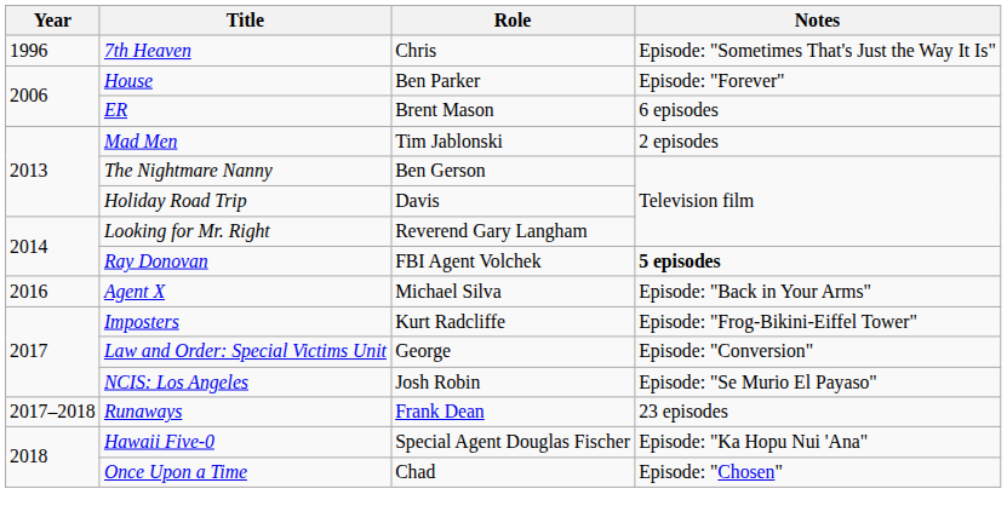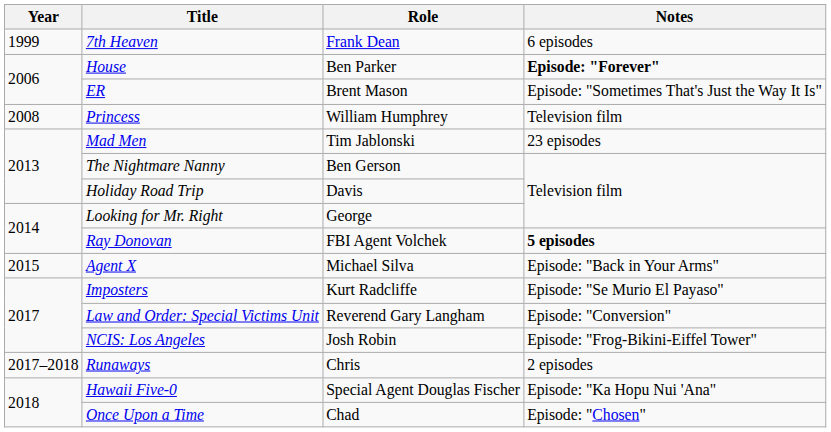 <table class="wikitable sortable">
 <tr>
 <th>Year</th>
 <th>Title</th>
 <th>Role</th>
 <th class="unsortable">Notes</th>
 </tr>
 <tr>
-<td>1996</td>
+<td>1999</td>
 <td><em><a href='#'>7th Heaven</a></em></td>
-<td>Chris</td>
-<td>Episode: "Sometimes That's Just the Way It Is"</td>
+<td><a href='#'>Frank Dean</a></td>
+<td>6 episodes</td>
 </tr>
 <tr>
 <td rowspan="2">2006</td>
 <td><em><a href='#'>House</a></em></td>
 <td>Ben Parker</td>
-<td>Episode: "Forever"</td>
+<td><strong>Episode: "Forever"</strong></td>
 </tr>
 <tr>
 <td><em><a href='#'>ER</a></em></td>
 <td>Brent Mason</td>
-<td>6 episodes</td>
+<td>Episode: "Sometimes That's Just the Way It Is"</td>
+</tr>
+<tr>
+<td>2008</td>
+<td><em><a href='#'>Princess</a></em></td>
+<td>William Humphrey</td>
+<td>Television film</td>
 </tr>
 <tr>
 <td rowspan="3">2013</td>
 <td><em><a href='#'>Mad Men</a></em></td>
 <td>Tim Jablonski</td>
-<td>2 episodes</td>
+<td>23 episodes</td>
 </tr>
 <tr>
 <td><em>The Nightmare Nanny</em></td>
 <td>Ben Gerson</td>
 <td rowspan="3">Television film</td>
 </tr>
 <tr>
 <td><em>Holiday Road Trip</em></td>
 <td>Davis</td>
 </tr>
 <tr>
 <td rowspan="2">2014</td>
 <td><em>Looking for Mr. Right</em></td>
-<td>Reverend Gary Langham</td>
+<td>George</td>
 </tr>
 <tr>
 <td><em><a href='#'>Ray Donovan</a></em></td>
 <td>FBI Agent Volchek</td>
 <td><strong>5 episodes</strong></td>
 </tr>
 <tr>
-<td>2016</td>
+<td>2015</td>
 <td><em><a href='#'>Agent X</a></em></td>
 <td>Michael Silva</td>
 <td>Episode: "Back in Your Arms"</td>
 </tr>
 <tr>
 <td rowspan="3">2017</td>
 <td><em><a href='#'>Imposters</a></em></td>
 <td>Kurt Radcliffe</td>
-<td>Episode: "Frog-Bikini-Eiffel Tower"</td>
+<td>Episode: "Se Murio El Payaso"</td>
 </tr>
 <tr>
 <td><em><a href='#'>Law and Order: Special Victims Unit</a></em></td>
-<td>George</td>
+<td>Reverend Gary Langham</td>
 <td>Episode: "Conversion"</td>
 </tr>
 <tr>
 <td><em><a href='#'>NCIS: Los Angeles</a></em></td>
 <td>Josh Robin</td>
-<td>Episode: "Se Murio El Payaso"</td>
+<td>Episode: "Frog-Bikini-Eiffel Tower"</td>
 </tr>
 <tr>
 <td>2017–2018</td>
 <td><em><a href='#'>Runaways</a></em></td>
-<td><a href='#'>Frank Dean</a></td>
-<td>23 episodes</td>
+<td>Chris</td>
+<td>2 episodes</td>
 </tr>
 <tr>
 <td rowspan="2">2018</td>
 <td><em><a href='#'>Hawaii Five-0</a></em></td>
 <td>Special Agent Douglas Fischer</td>
 <td>Episode: "Ka Hopu Nui 'Ana"</td>
 </tr>
 <tr>
 <td><em><a href='#'>Once Upon a Time</a></em></td>
 <td>Chad</td>
 <td>Episode: "<a href='#'>Chosen</a>"</td>
 </tr>
 </table>
